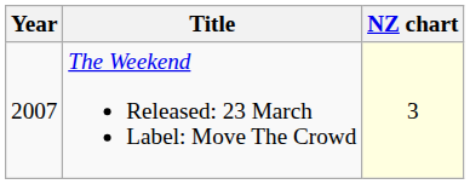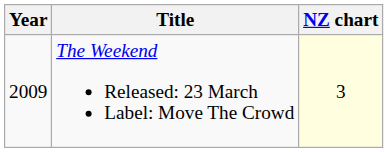 <table class="wikitable">
 <tr>
 <th>Year</th>
 <th>Title</th>
 <th><a href='#'>NZ</a> chart</th>
 </tr>
 <tr>
-<td>2007</td>
+<td>2009</td>
 <td><em><a href='#'>The Weekend</a></em><br><ul><li>Released: 23 March</li><li>Label: Move The Crowd</li></ul></td>
 <td align="center" style="background: lightyellow;">3</td>
 </tr>
 </table>
